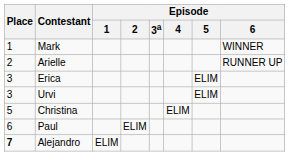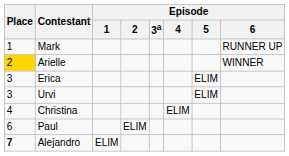 <table class="wikitable">
 <tr>
 <th rowspan="2">Place</th>
 <th rowspan="2">Contestant</th>
 <th colspan="6">Episode</th>
 </tr>
 <tr>
 <th>1</th>
 <th>2</th>
 <th>3<sup>a</sup></th>
 <th>4</th>
 <th>5</th>
 <th>6</th>
 </tr>
 <tr>
 <td>1</td>
 <td>Mark</td>
 <td></td>
 <td></td>
 <td></td>
 <td></td>
 <td></td>
-<td>WINNER</td>
+<td>RUNNER UP</td>
 </tr>
 <tr>
-<td>2</td>
+<td style="background: gold;">2</td>
 <td>Arielle</td>
 <td></td>
 <td></td>
 <td></td>
 <td></td>
 <td></td>
-<td>RUNNER UP</td>
+<td>WINNER</td>
 </tr>
 <tr>
 <td>3</td>
 <td>Erica</td>
 <td></td>
 <td></td>
 <td></td>
 <td></td>
 <td>ELIM</td>
 <td></td>
 </tr>
 <tr>
 <td>3</td>
 <td>Urvi</td>
 <td></td>
 <td></td>
 <td></td>
 <td></td>
 <td>ELIM</td>
 <td></td>
 </tr>
 <tr>
-<td>5</td>
+<td>4</td>
 <td>Christina</td>
 <td></td>
 <td></td>
 <td></td>
 <td>ELIM</td>
 <td></td>
 <td></td>
 </tr>
 <tr>
 <td>6</td>
 <td>Paul</td>
 <td></td>
 <td>ELIM</td>
 <td></td>
 <td></td>
 <td></td>
 <td></td>
 </tr>
 <tr>
 <td><strong>7</strong></td>
 <td>Alejandro</td>
 <td>ELIM</td>
 <td></td>
 <td></td>
 <td></td>
 <td></td>
 <td></td>
 </tr>
 </table>
